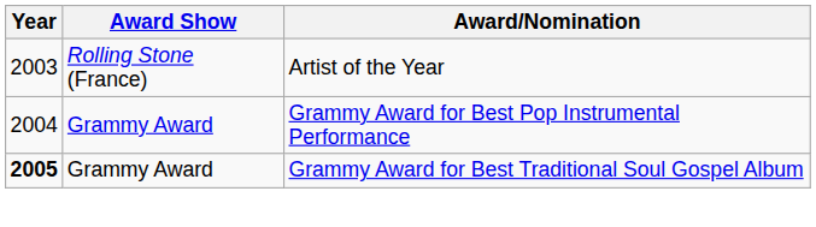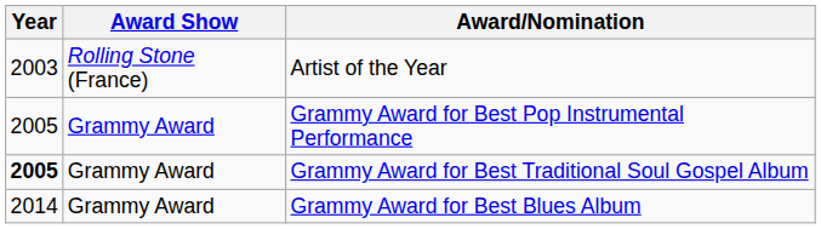 <table class="wikitable">
 <tr>
 <th>Year</th>
 <th><a href='#'>Award Show</a></th>
 <th>Award/Nomination</th>
 </tr>
 <tr>
 <td>2003</td>
 <td><em><a href='#'>Rolling Stone</a></em> (France)</td>
 <td>Artist of the Year</td>
 </tr>
 <tr>
-<td>2004</td>
+<td>2005</td>
 <td><a href='#'>Grammy Award</a></td>
 <td><a href='#'>Grammy Award for Best Pop Instrumental Performance</a></td>
 </tr>
 <tr>
 <td><strong>2005</strong></td>
 <td>Grammy Award</td>
 <td><a href='#'>Grammy Award for Best Traditional Soul Gospel Album</a></td>
 </tr>
+<tr>
+<td>2014</td>
+<td>Grammy Award</td>
+<td><a href='#'>Grammy Award for Best Blues Album</a></td>
+</tr>
 </table>
